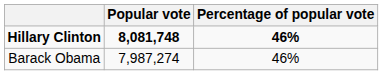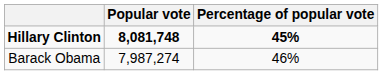 <table class="wikitable sortable" style="text-align:center">
 <tr>
 <th></th>
 <th>Popular vote</th>
 <th>Percentage of popular vote</th>
 </tr>
 <tr>
 <td><strong>Hillary Clinton</strong></td>
 <td><strong>8,081,748</strong></td>
-<td><strong>46%</strong></td>
+<td><strong>45%</strong></td>
 </tr>
 <tr>
 <td>Barack Obama</td>
 <td>7,987,274</td>
 <td>46%</td>
 </tr>
 </table>
